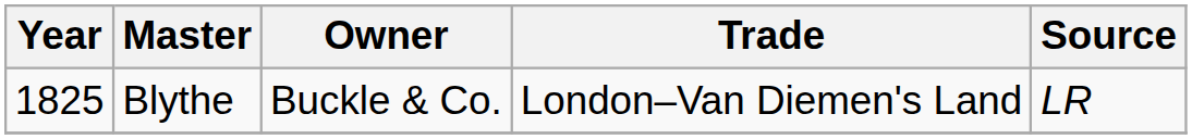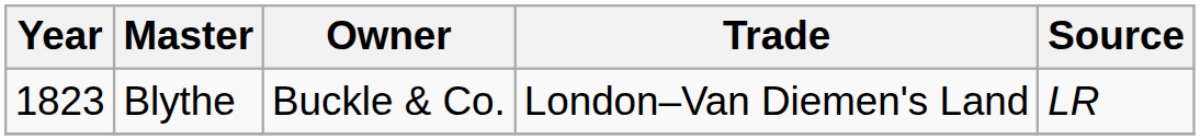 <table class=" wikitable">
 <tr>
 <th>Year</th>
 <th>Master</th>
 <th>Owner</th>
 <th>Trade</th>
 <th>Source</th>
 </tr>
 <tr>
-<td>1825</td>
+<td>1823</td>
 <td>Blythe</td>
 <td>Buckle & Co.</td>
 <td>London–Van Diemen's Land</td>
 <td><em>LR</em></td>
 </tr>
 <tr>
 </tr>
 </table>
